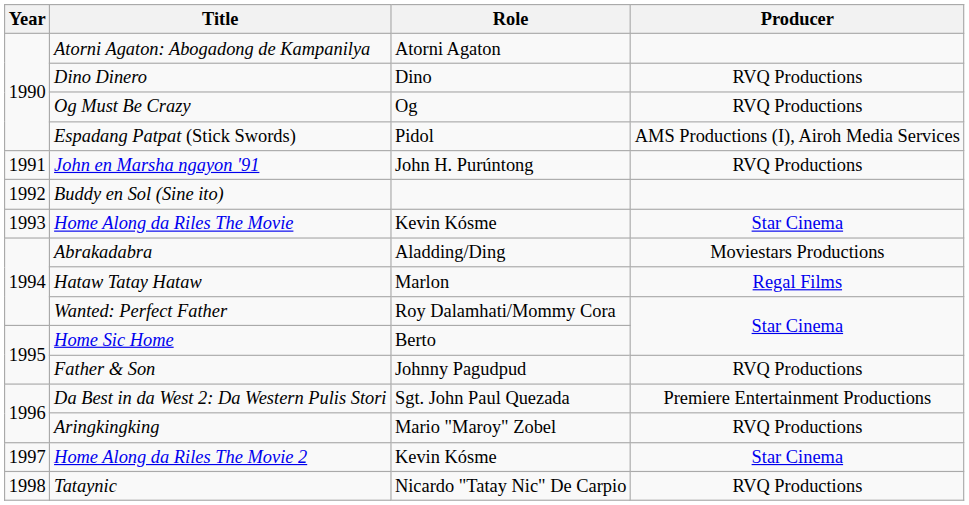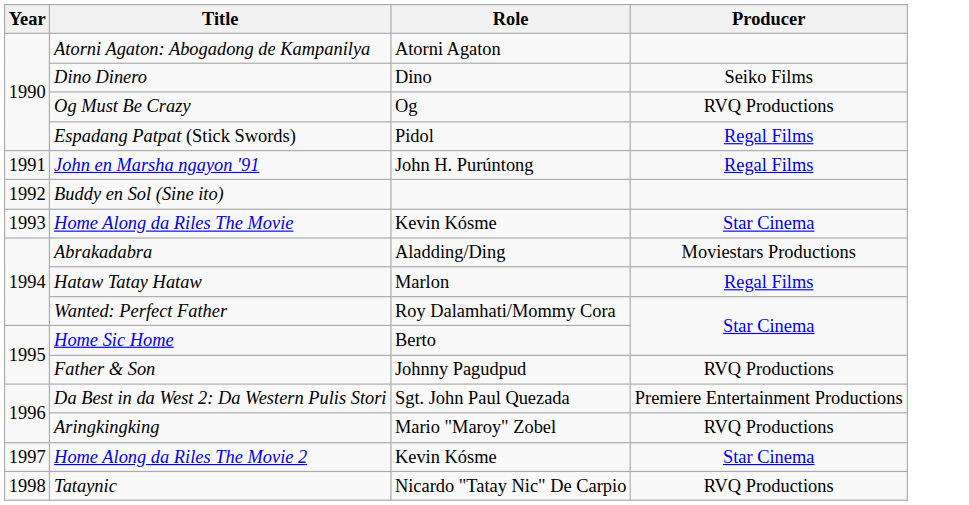 <table class="wikitable">
 <tr>
 <th>Year</th>
 <th>Title</th>
 <th>Role</th>
 <th>Producer</th>
 </tr>
 <tr>
 <td rowspan="4">1990</td>
 <td><em>Atorni Agaton: Abogadong de Kampanilya</em></td>
 <td>Atorni Agaton</td>
 <td></td>
 </tr>
 <tr>
 <td><em>Dino Dinero</em></td>
 <td>Dino</td>
-<td style="text-align:center;">RVQ Productions</td>
+<td style="text-align:center;">Seiko Films</td>
 </tr>
 <tr>
 <td><em>Og Must Be Crazy</em></td>
 <td>Og</td>
 <td style="text-align:center;">RVQ Productions</td>
 </tr>
 <tr>
 <td><em>Espadang Patpat</em> (Stick Swords)</td>
 <td>Pidol</td>
-<td style="text-align:center;">AMS Productions (I), Airoh Media Services</td>
+<td style="text-align:center;"><a href='#'>Regal Films</a></td>
 </tr>
 <tr>
 <td>1991</td>
 <td><em><a href='#'>John en Marsha ngayon '91</a></em></td>
 <td>John H. Purúntong</td>
-<td style="text-align:center;">RVQ Productions</td>
+<td style="text-align:center;"><a href='#'>Regal Films</a></td>
 </tr>
 <tr>
 <td>1992</td>
 <td><em>Buddy en Sol (Sine ito)</em></td>
 <td></td>
 <td></td>
 </tr>
 <tr>
 <td>1993</td>
 <td><em><a href='#'>Home Along da Riles The Movie</a></em></td>
 <td>Kevin Kósme</td>
 <td style="text-align:center;"><a href='#'>Star Cinema</a></td>
 </tr>
 <tr>
 <td rowspan="3">1994</td>
 <td><em>Abrakadabra</em></td>
 <td>Aladding/Ding</td>
 <td style="text-align:center;">Moviestars Productions</td>
 </tr>
 <tr>
 <td><em>Hataw Tatay Hataw</em></td>
 <td>Marlon</td>
 <td style="text-align:center;"><a href='#'>Regal Films</a></td>
 </tr>
 <tr>
 <td><em>Wanted: Perfect Father</em></td>
 <td>Roy Dalamhati/Mommy Cora</td>
 <td rowspan="2" style="text-align:center;"><a href='#'>Star Cinema</a></td>
 </tr>
 <tr>
 <td rowspan="2">1995</td>
 <td><em><a href='#'>Home Sic Home</a></em></td>
 <td>Berto</td>
 </tr>
 <tr>
 <td><em>Father & Son</em></td>
 <td>Johnny Pagudpud</td>
 <td style="text-align:center;">RVQ Productions</td>
 </tr>
 <tr>
 <td rowspan="2">1996</td>
 <td><em>Da Best in da West 2: Da Western Pulis Stori</em></td>
 <td>Sgt. John Paul Quezada</td>
 <td style="text-align:center;">Premiere Entertainment Productions</td>
 </tr>
 <tr>
 <td><em>Aringkingking</em></td>
 <td>Mario "Maroy" Zobel</td>
 <td style="text-align:center;">RVQ Productions</td>
 </tr>
 <tr>
 <td>1997</td>
 <td><em><a href='#'>Home Along da Riles The Movie 2</a></em></td>
 <td>Kevin Kósme</td>
 <td style="text-align:center;"><a href='#'>Star Cinema</a></td>
 </tr>
 <tr>
 <td>1998</td>
 <td><em>Tataynic</em></td>
 <td>Nicardo "Tatay Nic" De Carpio</td>
 <td style="text-align:center;">RVQ Productions</td>
 </tr>
 </table>
